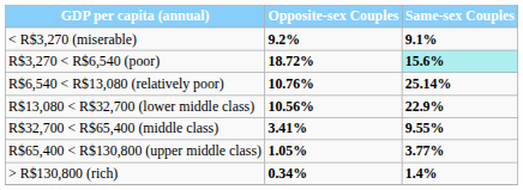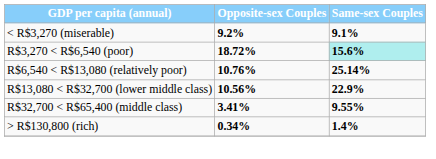 <table class="wikitable">
 <tr>
 <th style="background:#87CEFA; color:white">GDP per capita (annual)</th>
 <th style="background:#87CEFA; color:white">Opposite-sex Couples</th>
 <th style="background:#87CEFA; color:white">Same-sex Couples</th>
 </tr>
 <tr>
 <td>< R$3,270 (miserable)</td>
 <td><strong>9.2%</strong></td>
 <td><strong>9.1%</strong></td>
 </tr>
 <tr>
 <td>R$3,270 < R$6,540 (poor)</td>
 <td><strong>18.72%</strong></td>
 <td style="background: paleturquoise;"><strong>15.6%</strong></td>
 </tr>
 <tr>
 <td>R$6,540 < R$13,080 (relatively poor)</td>
 <td><strong>10.76%</strong></td>
 <td><strong>25.14%</strong></td>
 </tr>
 <tr>
 <td>R$13,080 < R$32,700 (lower middle class)</td>
 <td><strong>10.56%</strong></td>
 <td><strong>22.9%</strong></td>
 </tr>
 <tr>
 <td>R$32,700 < R$65,400 (middle class)</td>
 <td><strong>3.41%</strong></td>
 <td><strong>9.55%</strong></td>
 </tr>
 <tr>
-<td>R$65,400 < R$130,800 (upper middle class)</td>
-<td><strong>1.05%</strong></td>
-<td><strong>3.77%</strong></td>
-</tr>
-<tr>
 <td>> R$130,800 (rich)</td>
 <td><strong>0.34%</strong></td>
 <td><strong>1.4%</strong></td>
 </tr>
 <tr>
 </tr>
 </table>
